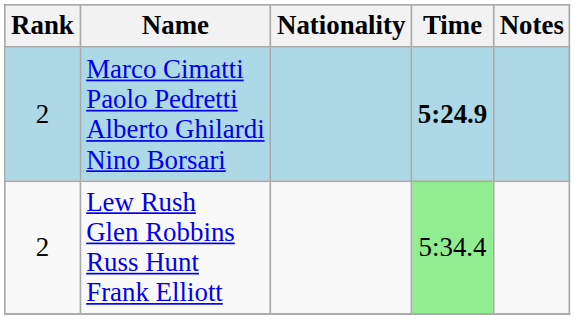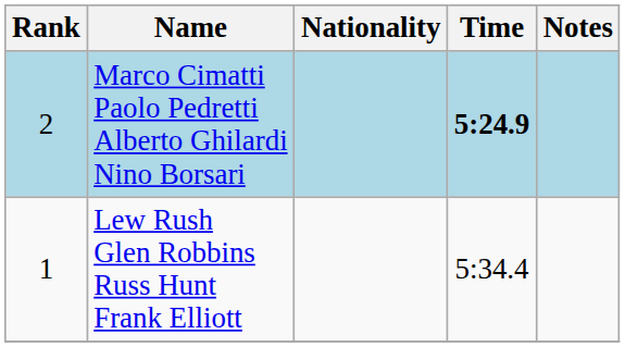 <table class="wikitable sortable" style="text-align:center">
 <tr>
 <th>Rank</th>
 <th>Name</th>
 <th>Nationality</th>
 <th>Time</th>
 <th>Notes</th>
 </tr>
 <tr bgcolor=lightblue>
 <td>2</td>
 <td align=left><a href='#'>Marco Cimatti</a><br><a href='#'>Paolo Pedretti</a><br><a href='#'>Alberto Ghilardi</a><br><a href='#'>Nino Borsari</a></td>
 <td align=left></td>
 <td><strong>5:24.9</strong></td>
 <td></td>
 </tr>
 <tr>
-<td>2</td>
+<td>1</td>
 <td align=left><a href='#'>Lew Rush</a><br><a href='#'>Glen Robbins</a><br><a href='#'>Russ Hunt</a><br><a href='#'>Frank Elliott</a></td>
 <td align=left></td>
-<td style="background: lightgreen;">5:34.4</td>
+<td>5:34.4</td>
 <td></td>
 </tr>
 <tr>
 </tr>
 </table>
